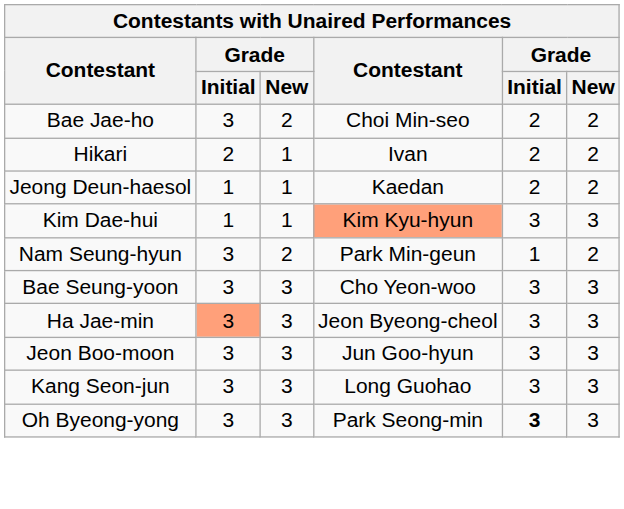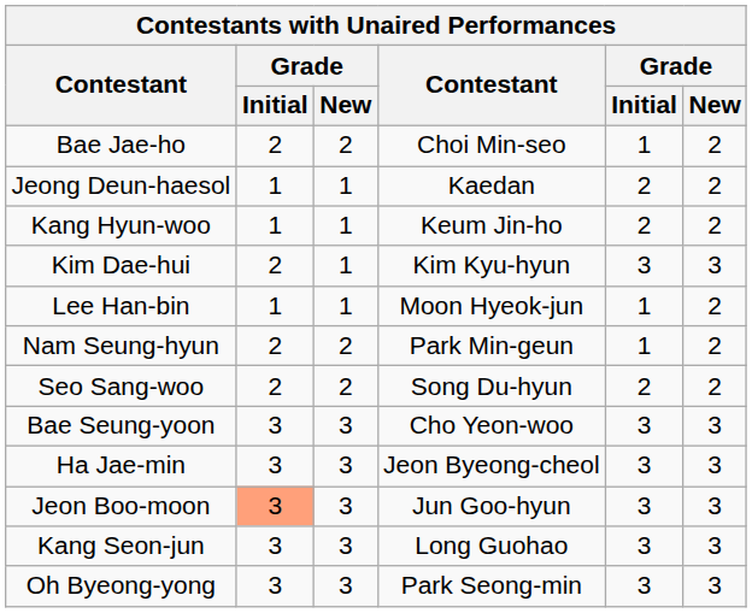 <table class="wikitable collapsible" style="text-align:center">
 <tr>
 <th colspan="6">Contestants with Unaired Performances</th>
 </tr>
 <tr>
 <th rowspan="2">Contestant</th>
 <th colspan="2">Grade</th>
 <th rowspan="2">Contestant</th>
 <th colspan="2">Grade</th>
 </tr>
 <tr>
 <th>Initial</th>
 <th>New</th>
 <th>Initial</th>
 <th>New</th>
 </tr>
 <tr>
 <td>Bae Jae-ho</td>
-<td>3</td>
+<td>2</td>
 <td>2</td>
 <td>Choi Min-seo</td>
-<td>2</td>
-<td>2</td>
-</tr>
-<tr>
-<td>Hikari</td>
-<td>2</td>
 <td>1</td>
-<td>Ivan</td>
-<td>2</td>
 <td>2</td>
 </tr>
 <tr>
 <td>Jeong Deun-haesol</td>
 <td>1</td>
 <td>1</td>
 <td>Kaedan</td>
 <td>2</td>
 <td>2</td>
 </tr>
 <tr>
-<td>Kim Dae-hui</td>
+<td>Kang Hyun-woo</td>
 <td>1</td>
 <td>1</td>
-<td style="background: lightsalmon;">Kim Kyu-hyun</td>
+<td>Keum Jin-ho</td>
+<td>2</td>
+<td>2</td>
+</tr>
+<tr>
+<td>Kim Dae-hui</td>
+<td>2</td>
+<td>1</td>
+<td>Kim Kyu-hyun</td>
 <td>3</td>
 <td>3</td>
 </tr>
 <tr>
+<td>Lee Han-bin</td>
+<td>1</td>
+<td>1</td>
+<td>Moon Hyeok-jun</td>
+<td>1</td>
+<td>2</td>
+</tr>
+<tr>
 <td>Nam Seung-hyun</td>
-<td>3</td>
+<td>2</td>
 <td>2</td>
 <td>Park Min-geun</td>
 <td>1</td>
+<td>2</td>
+</tr>
+<tr>
+<td>Seo Sang-woo</td>
+<td>2</td>
+<td>2</td>
+<td>Song Du-hyun</td>
+<td>2</td>
 <td>2</td>
 </tr>
 <tr>
 <td>Bae Seung-yoon</td>
 <td>3</td>
 <td>3</td>
 <td>Cho Yeon-woo</td>
 <td>3</td>
 <td>3</td>
 </tr>
 <tr>
 <td>Ha Jae-min</td>
-<td style="background: lightsalmon;">3</td>
+<td>3</td>
 <td>3</td>
 <td>Jeon Byeong-cheol</td>
 <td>3</td>
 <td>3</td>
 </tr>
 <tr>
 <td>Jeon Boo-moon</td>
-<td>3</td>
+<td style="background: lightsalmon;">3</td>
 <td>3</td>
 <td>Jun Goo-hyun</td>
 <td>3</td>
 <td>3</td>
 </tr>
 <tr>
 <td>Kang Seon-jun</td>
 <td>3</td>
 <td>3</td>
 <td>Long Guohao</td>
 <td>3</td>
 <td>3</td>
 </tr>
 <tr>
 <td>Oh Byeong-yong</td>
 <td>3</td>
 <td>3</td>
 <td>Park Seong-min</td>
-<td><strong>3</strong></td>
+<td>3</td>
 <td>3</td>
 </tr>
 </table>
